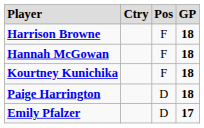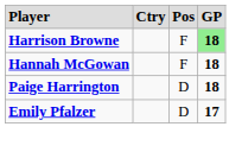 <table class="wikitable">
 <tr align="center" style="font-weight:bold; background-color:#dddddd;" |>
 <td align="left">Player</td>
 <td>Ctry</td>
 <td>Pos</td>
 <td>GP</td>
 </tr>
 <tr align="center">
 <td align="left"><strong><a href='#'>Harrison Browne</a></strong></td>
 <td></td>
 <td>F</td>
-<td><strong>18</strong></td>
+<td style="background: lightgreen;"><strong>18</strong></td>
 </tr>
 <tr align="center">
 <td align="left"><strong><a href='#'>Hannah McGowan</a></strong></td>
-<td></td>
-<td>F</td>
-<td><strong>18</strong></td>
-</tr>
-<tr align="center">
-<td align="left"><strong><a href='#'>Kourtney Kunichika</a></strong></td>
 <td></td>
 <td>F</td>
 <td><strong>18</strong></td>
 </tr>
 <tr align="center">
 <td align="left"><strong><a href='#'>Paige Harrington</a></strong></td>
 <td></td>
 <td>D</td>
 <td><strong>18</strong></td>
 </tr>
 <tr align="center">
 <td align="left"><strong><a href='#'>Emily Pfalzer</a></strong></td>
 <td></td>
 <td>D</td>
 <td><strong>17</strong></td>
 </tr>
 </table>
